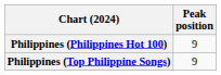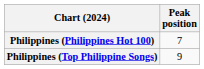 <table class="wikitable sortable plainrowheaders" style="text-align:center">
 <tr>
 <th scope="col">Chart (2024)</th>
 <th scope="col">Peak<br>position</th>
 </tr>
 <tr>
 <th scope="row">Philippines (<a href='#'>Philippines Hot 100</a>)</th>
-<td>9</td>
+<td>7</td>
 </tr>
 <tr>
 <th scope="row">Philippines (<a href='#'>Top Philippine Songs</a>)</th>
 <td>9</td>
 </tr>
 </table>
